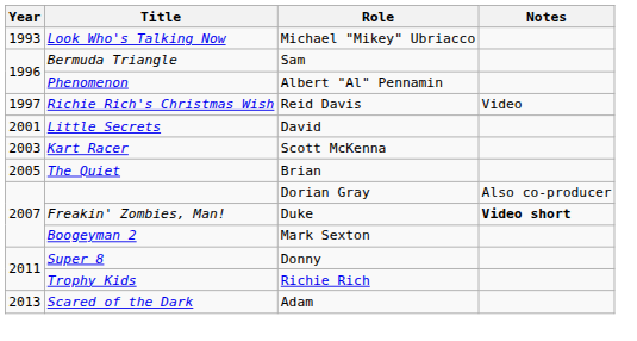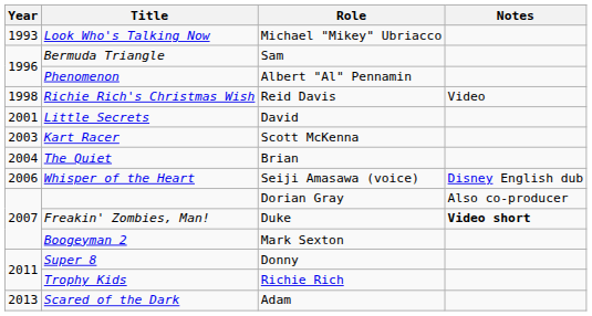 <table class="wikitable sortable">
 <tr>
 <th>Year</th>
 <th>Title</th>
 <th>Role</th>
 <th class="unsortable">Notes</th>
 </tr>
 <tr>
 <td>1993</td>
 <td><em><a href='#'>Look Who's Talking Now</a></em></td>
 <td>Michael "Mikey" Ubriacco</td>
 <td></td>
 </tr>
 <tr>
 <td rowspan=2>1996</td>
 <td><em>Bermuda Triangle</em></td>
 <td>Sam</td>
 <td></td>
 </tr>
 <tr>
 <td><em><a href='#'>Phenomenon</a></em></td>
 <td>Albert "Al" Pennamin</td>
 <td></td>
 </tr>
 <tr>
-<td>1997</td>
+<td>1998</td>
 <td><em><a href='#'>Richie Rich's Christmas Wish</a></em></td>
 <td>Reid Davis</td>
 <td>Video</td>
 </tr>
 <tr>
 <td>2001</td>
 <td><em><a href='#'>Little Secrets</a></em></td>
 <td>David</td>
 <td></td>
 </tr>
 <tr>
 <td>2003</td>
 <td><em><a href='#'>Kart Racer</a></em></td>
 <td>Scott McKenna</td>
 <td></td>
 </tr>
 <tr>
-<td>2005</td>
+<td>2004</td>
 <td><em><a href='#'>The Quiet</a></em></td>
 <td>Brian</td>
 <td></td>
+</tr>
+<tr>
+<td>2006</td>
+<td><em><a href='#'>Whisper of the Heart</a></em></td>
+<td>Seiji Amasawa (voice)</td>
+<td><a href='#'>Disney</a> English dub</td>
 </tr>
 <tr>
 <td rowspan=3>2007</td>
 <td><em></em></td>
 <td>Dorian Gray</td>
 <td>Also co-producer</td>
 </tr>
 <tr>
 <td><em>Freakin' Zombies, Man!</em></td>
 <td>Duke</td>
 <td><strong>Video short</strong></td>
 </tr>
 <tr>
 <td><em><a href='#'>Boogeyman 2</a></em></td>
 <td>Mark Sexton</td>
 <td></td>
 </tr>
 <tr>
 <td rowspan=2>2011</td>
 <td><em><a href='#'>Super 8</a></em></td>
 <td>Donny</td>
 <td></td>
 </tr>
 <tr>
 <td><em><a href='#'>Trophy Kids</a></em></td>
 <td><a href='#'>Richie Rich</a></td>
 <td></td>
 </tr>
 <tr>
 <td>2013</td>
 <td><em><a href='#'>Scared of the Dark</a></em></td>
 <td>Adam</td>
 <td></td>
 </tr>
 </table>
